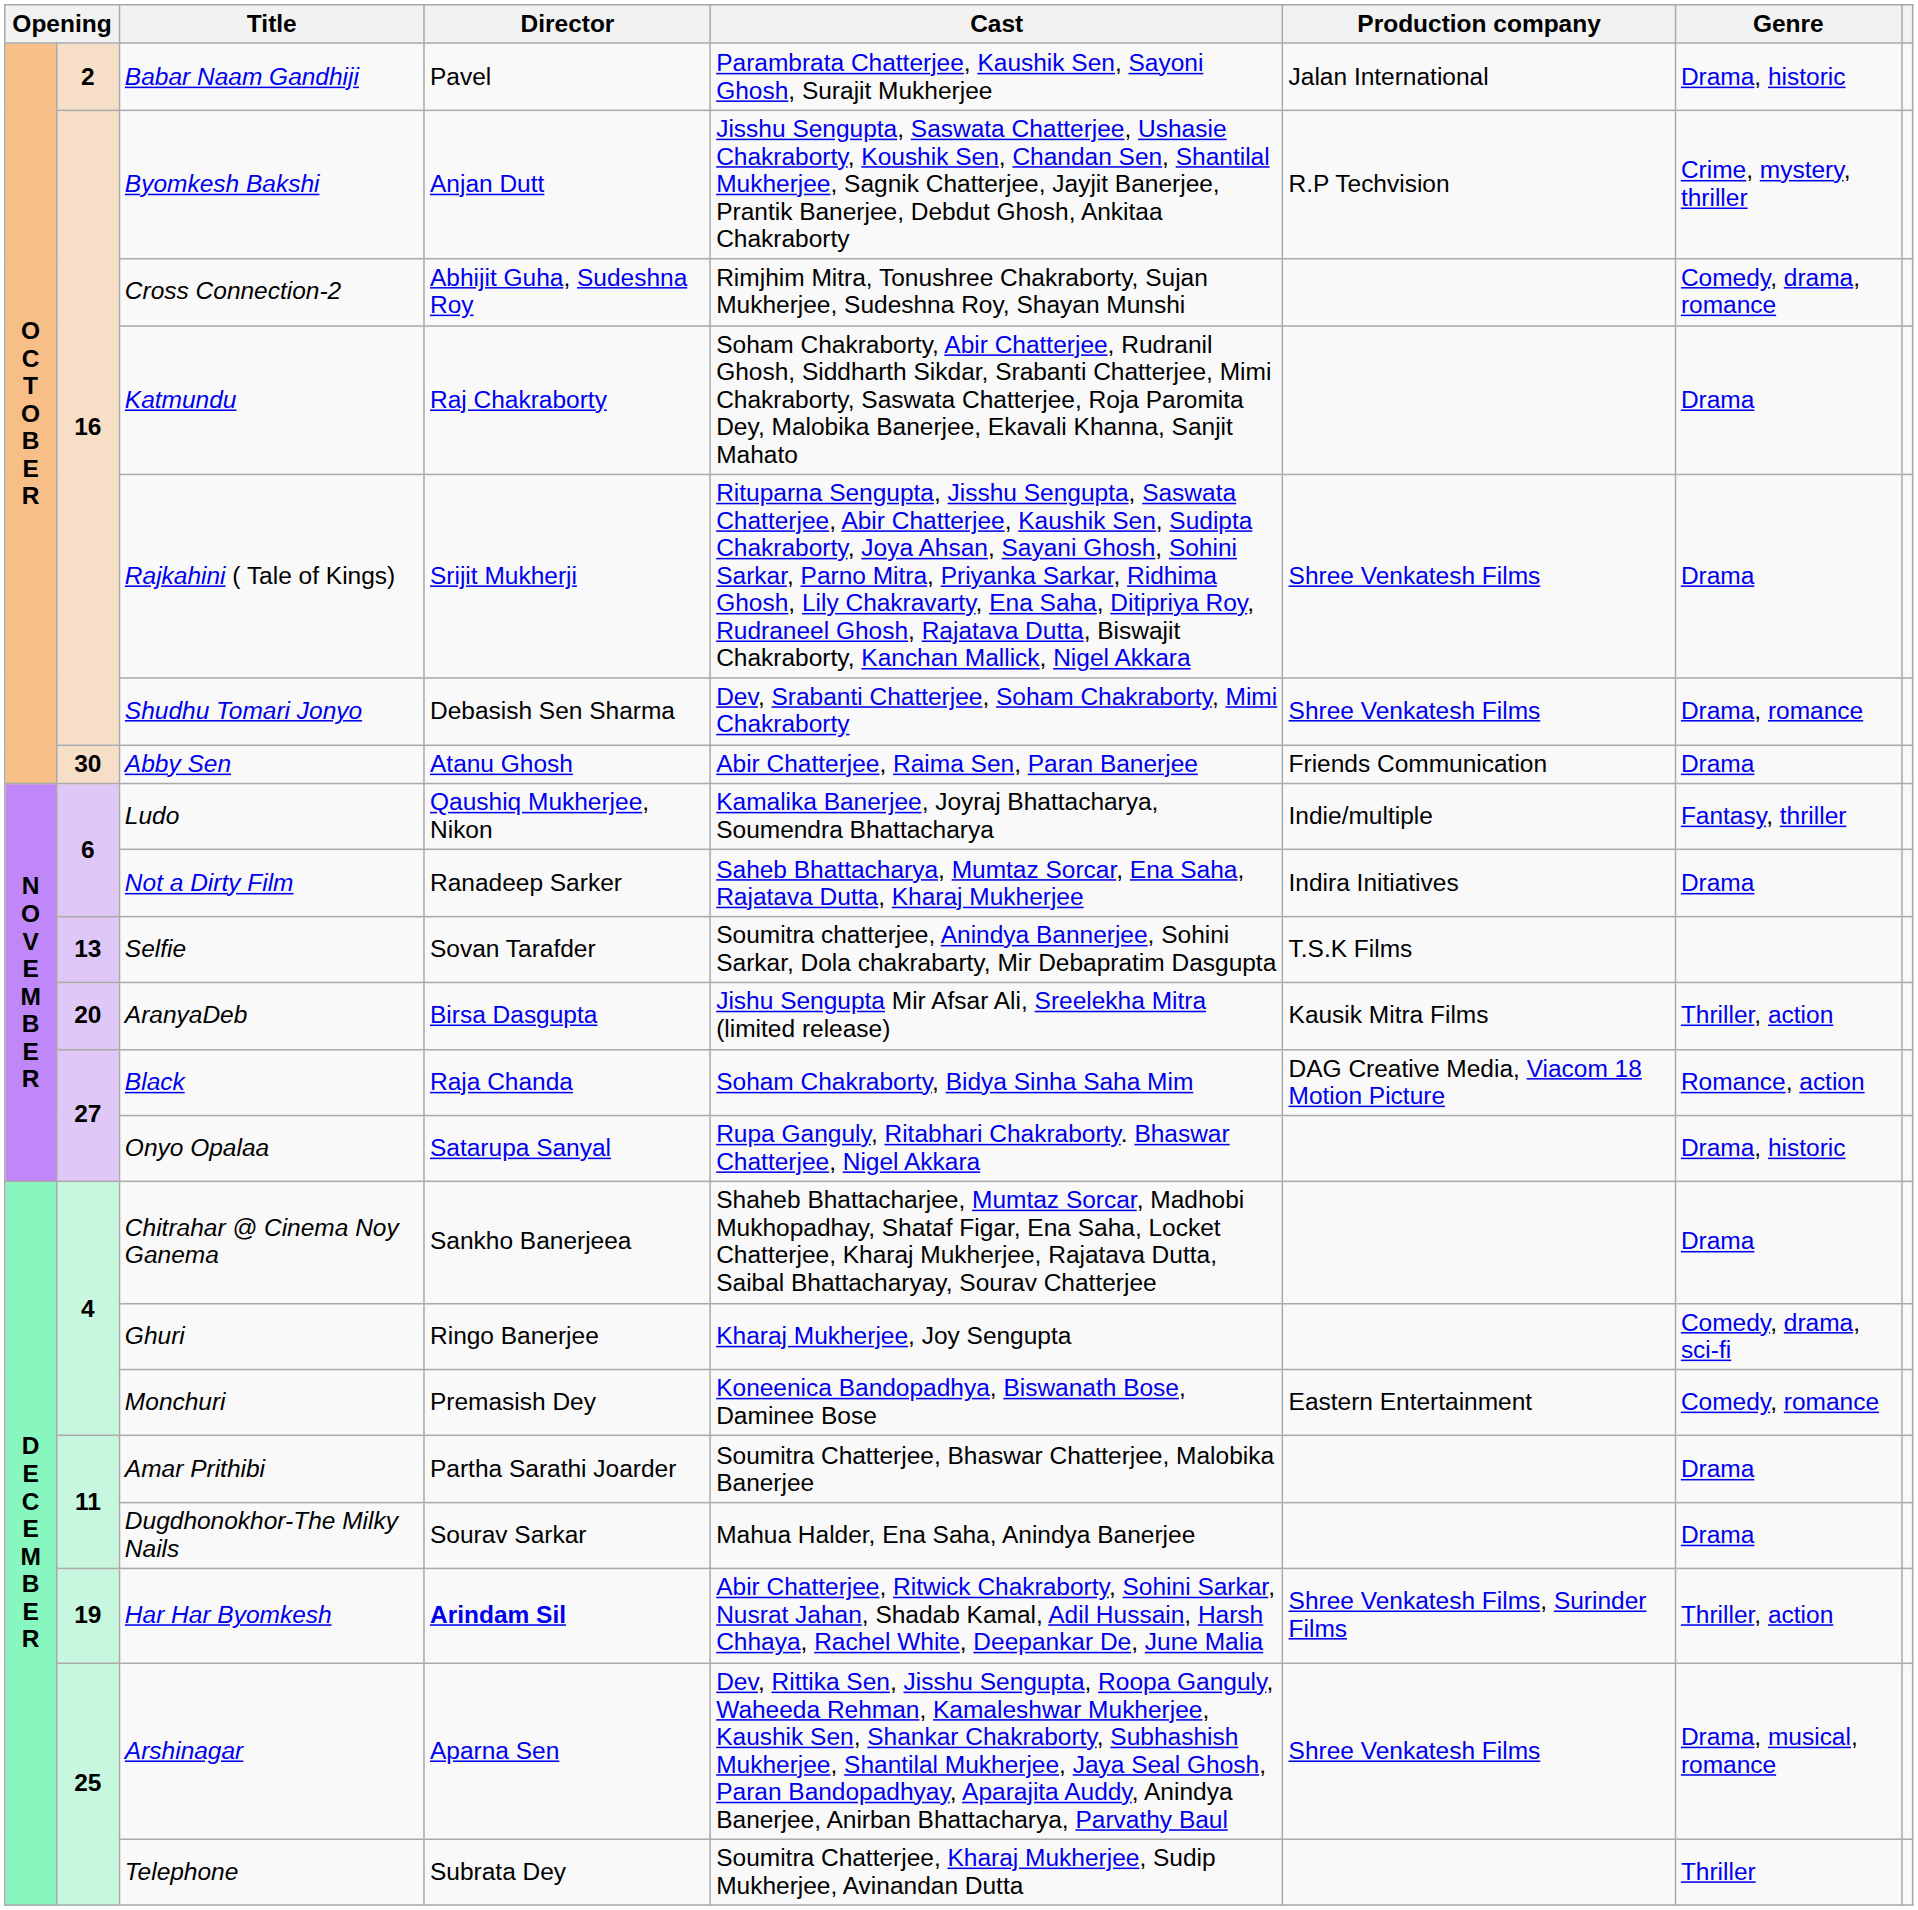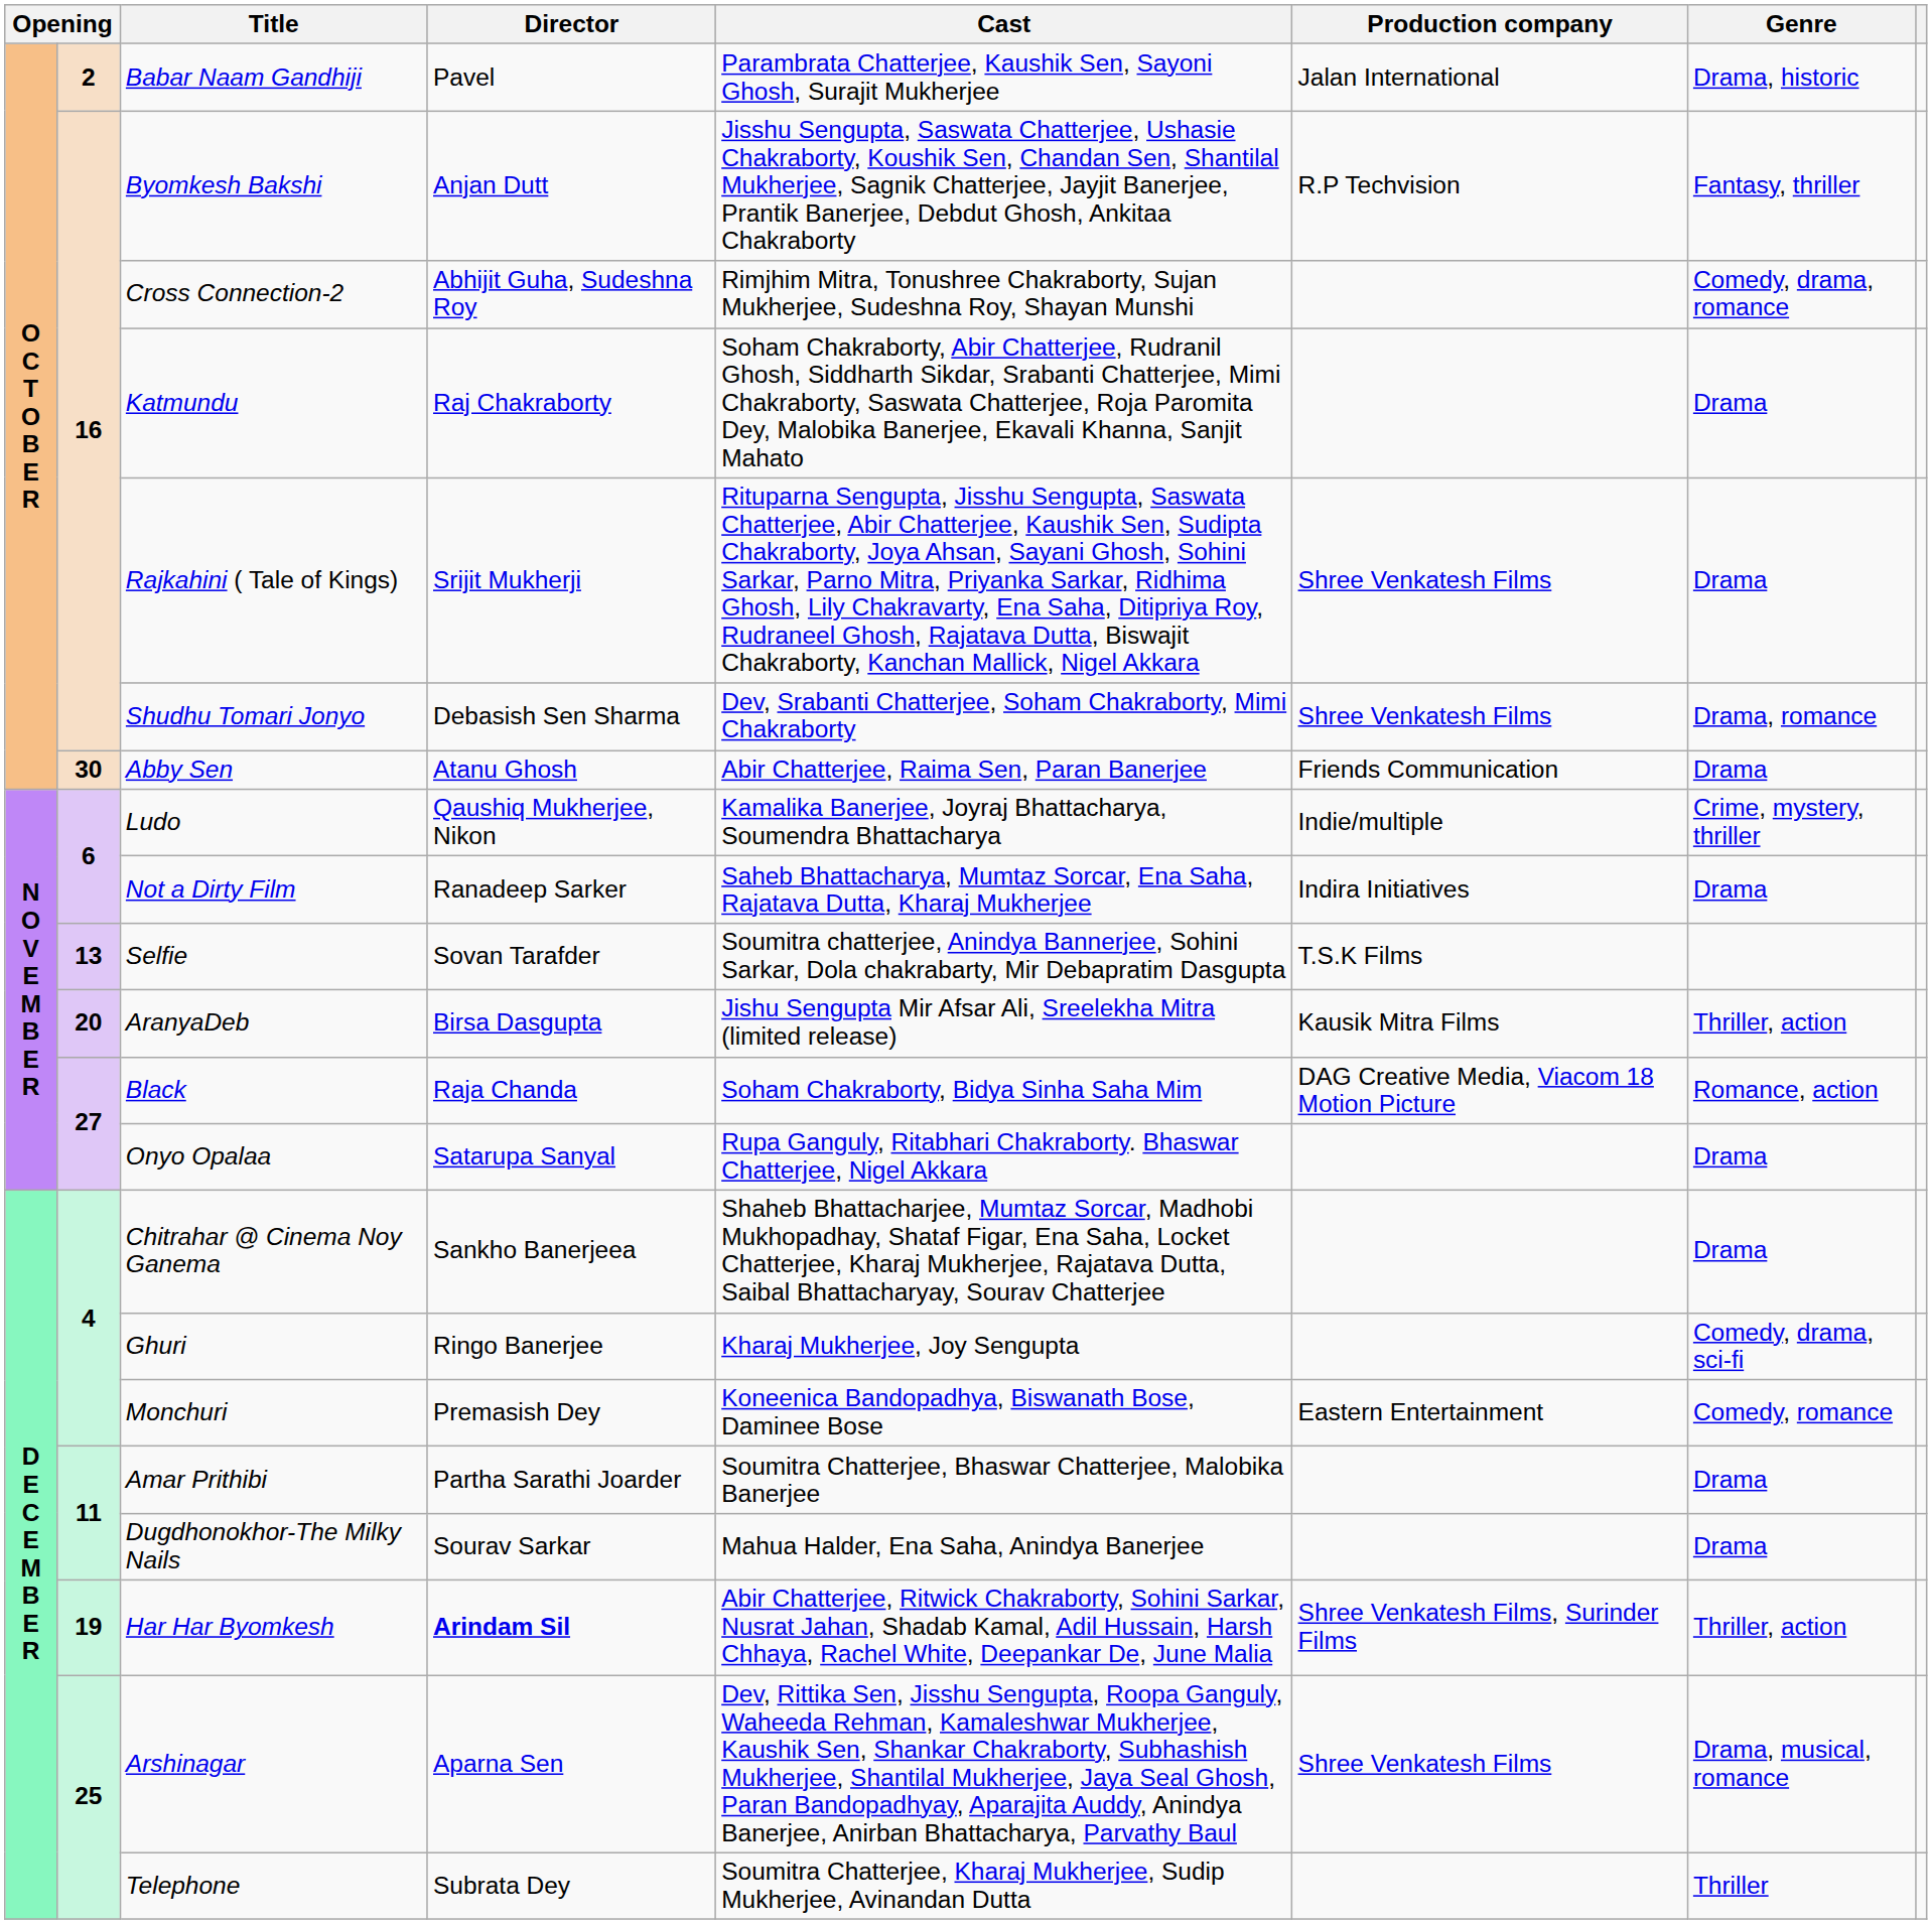 <table class="wikitable sortable">
 <tr>
 <th colspan="2" style="width:6%;">Opening</th>
 <th>Title</th>
 <th style="width:15%;">Director</th>
 <th style="width:30%;">Cast</th>
 <th>Production company</th>
 <th>Genre</th>
 <th></th>
 </tr>
 <tr>
 <th rowspan="7" style="text-align:center; background:#f7bf87">O<br>C<br>T<br>O<br>B<br>E<br>R</th>
 <td rowspan="1" style="text-align:center; background:#f7dfc7"><strong>2</strong></td>
 <td><em><a href='#'>Babar Naam Gandhiji</a></em></td>
 <td>Pavel</td>
 <td><a href='#'>Parambrata Chatterjee</a>, <a href='#'>Kaushik Sen</a>, <a href='#'>Sayoni Ghosh</a>, Surajit Mukherjee</td>
 <td>Jalan International</td>
 <td><a href='#'>Drama</a>, <a href='#'>historic</a></td>
 <td></td>
 </tr>
 <tr>
 <td rowspan="5" style="text-align:center; background:#f7dfc7"><strong>16</strong></td>
 <td><em><a href='#'>Byomkesh Bakshi</a></em></td>
 <td><a href='#'>Anjan Dutt</a></td>
 <td><a href='#'>Jisshu Sengupta</a>, <a href='#'>Saswata Chatterjee</a>, <a href='#'>Ushasie Chakraborty</a>, <a href='#'>Koushik Sen</a>, <a href='#'>Chandan Sen</a>, <a href='#'>Shantilal Mukherjee</a>, Sagnik Chatterjee, Jayjit Banerjee, Prantik Banerjee, Debdut Ghosh, Ankitaa Chakraborty</td>
 <td>R.P Techvision</td>
-<td><a href='#'>Crime</a>, <a href='#'>mystery</a>, <a href='#'>thriller</a></td>
+<td><a href='#'>Fantasy</a>, <a href='#'>thriller</a></td>
 <td></td>
 </tr>
 <tr>
 <td><em>Cross Connection-2</em></td>
 <td><a href='#'>Abhijit Guha</a>, <a href='#'>Sudeshna Roy</a></td>
 <td>Rimjhim Mitra, Tonushree Chakraborty, Sujan Mukherjee, Sudeshna Roy, Shayan Munshi</td>
 <td></td>
 <td><a href='#'>Comedy</a>, <a href='#'>drama</a>, <a href='#'>romance</a></td>
 <td></td>
 </tr>
 <tr>
 <td><em><a href='#'>Katmundu</a></em></td>
 <td><a href='#'>Raj Chakraborty</a></td>
 <td>Soham Chakraborty, <a href='#'>Abir Chatterjee</a>, Rudranil Ghosh, Siddharth Sikdar, Srabanti Chatterjee, Mimi Chakraborty, Saswata Chatterjee, Roja Paromita Dey, Malobika Banerjee, Ekavali Khanna, Sanjit Mahato</td>
 <td></td>
 <td><a href='#'>Drama</a></td>
 <td></td>
 </tr>
 <tr>
 <td><em><a href='#'>Rajkahini</a></em> ( Tale of Kings)</td>
 <td><a href='#'>Srijit Mukherji</a></td>
 <td><a href='#'>Rituparna Sengupta</a>, <a href='#'>Jisshu Sengupta</a>, <a href='#'>Saswata Chatterjee</a>, <a href='#'>Abir Chatterjee</a>, <a href='#'>Kaushik Sen</a>, <a href='#'>Sudipta Chakraborty</a>, <a href='#'>Joya Ahsan</a>, <a href='#'>Sayani Ghosh</a>, <a href='#'>Sohini Sarkar</a>, <a href='#'>Parno Mitra</a>, <a href='#'>Priyanka Sarkar</a>, <a href='#'>Ridhima Ghosh</a>, <a href='#'>Lily Chakravarty</a>, <a href='#'>Ena Saha</a>, <a href='#'>Ditipriya Roy</a>, <a href='#'>Rudraneel Ghosh</a>, <a href='#'>Rajatava Dutta</a>, Biswajit Chakraborty, <a href='#'>Kanchan Mallick</a>, <a href='#'>Nigel Akkara</a></td>
 <td><a href='#'>Shree Venkatesh Films</a></td>
 <td><a href='#'>Drama</a></td>
 <td></td>
 </tr>
 <tr>
 <td><em><a href='#'>Shudhu Tomari Jonyo</a></em></td>
 <td>Debasish Sen Sharma</td>
 <td><a href='#'>Dev</a>, <a href='#'>Srabanti Chatterjee</a>, <a href='#'>Soham Chakraborty</a>, <a href='#'>Mimi Chakraborty</a></td>
 <td><a href='#'>Shree Venkatesh Films</a></td>
 <td><a href='#'>Drama</a>, <a href='#'>romance</a></td>
 <td></td>
 </tr>
 <tr>
 <td rowspan="1" style="text-align:center; background:#f7dfc7"><strong>30</strong></td>
 <td><em><a href='#'>Abby Sen</a></em></td>
 <td><a href='#'>Atanu Ghosh</a></td>
 <td><a href='#'>Abir Chatterjee</a>, <a href='#'>Raima Sen</a>, <a href='#'>Paran Banerjee</a></td>
 <td>Friends Communication</td>
 <td><a href='#'>Drama</a></td>
 <td></td>
 </tr>
 <tr>
 <th rowspan="6" style="text-align:center; background:#bf87f7">N<br>O<br>V<br>E<br>M<br>B<br>E<br>R</th>
 <td rowspan="2" style="text-align:center; background:#dfc7f7"><strong>6</strong></td>
 <td><em>Ludo</em></td>
 <td><a href='#'>Qaushiq Mukherjee</a>, Nikon</td>
 <td><a href='#'>Kamalika Banerjee</a>, Joyraj Bhattacharya, Soumendra Bhattacharya</td>
 <td>Indie/multiple</td>
-<td><a href='#'>Fantasy</a>, <a href='#'>thriller</a></td>
+<td><a href='#'>Crime</a>, <a href='#'>mystery</a>, <a href='#'>thriller</a></td>
 <td></td>
 </tr>
 <tr>
 <td><em><a href='#'>Not a Dirty Film</a></em></td>
 <td>Ranadeep Sarker</td>
 <td><a href='#'>Saheb Bhattacharya</a>, <a href='#'>Mumtaz Sorcar</a>, <a href='#'>Ena Saha</a>, <a href='#'>Rajatava Dutta</a>, <a href='#'>Kharaj Mukherjee</a></td>
 <td>Indira Initiatives</td>
 <td><a href='#'>Drama</a></td>
 <td></td>
 </tr>
 <tr>
 <td rowspan="1" style="text-align:center; background:#dfc7f7"><strong>13</strong></td>
 <td><em>Selfie</em></td>
 <td>Sovan Tarafder</td>
 <td>Soumitra chatterjee, <a href='#'>Anindya Bannerjee</a>, Sohini Sarkar, Dola chakrabarty, Mir Debapratim Dasgupta</td>
 <td>T.S.K Films</td>
 <td></td>
 <td></td>
 </tr>
 <tr>
 <td rowspan="1" style="text-align:center; background:#dfc7f7"><strong>20</strong></td>
 <td><em>AranyaDeb</em></td>
 <td><a href='#'>Birsa Dasgupta</a></td>
 <td><a href='#'>Jishu Sengupta</a> Mir Afsar Ali, <a href='#'>Sreelekha Mitra</a> (limited release)</td>
 <td>Kausik Mitra Films</td>
 <td><a href='#'>Thriller</a>, <a href='#'>action</a></td>
 <td></td>
 </tr>
 <tr>
 <td rowspan="2" style="text-align:center; background:#dfc7f7"><strong>27</strong></td>
 <td><em><a href='#'>Black</a></em></td>
 <td><a href='#'>Raja Chanda</a></td>
 <td><a href='#'>Soham Chakraborty</a>, <a href='#'>Bidya Sinha Saha Mim</a></td>
 <td>DAG Creative Media, <a href='#'>Viacom 18 Motion Picture</a></td>
 <td><a href='#'>Romance</a>, <a href='#'>action</a></td>
 <td></td>
 </tr>
 <tr>
 <td><em>Onyo Opalaa</em></td>
 <td><a href='#'>Satarupa Sanyal</a></td>
 <td><a href='#'>Rupa Ganguly</a>, <a href='#'>Ritabhari Chakraborty</a>. <a href='#'>Bhaswar Chatterjee</a>, <a href='#'>Nigel Akkara</a></td>
 <td></td>
-<td><a href='#'>Drama</a>, <a href='#'>historic</a></td>
+<td><a href='#'>Drama</a></td>
 <td></td>
 </tr>
 <tr>
 <th rowspan="8" style="text-align:center; background:#87f7bf">D<br>E<br>C<br>E<br>M<br>B<br>E<br>R</th>
 <td rowspan="3" style="text-align:center; background:#c7f7df"><strong>4</strong></td>
 <td><em>Chitrahar @ Cinema Noy Ganema</em></td>
 <td>Sankho Banerjeea</td>
 <td>Shaheb Bhattacharjee, <a href='#'>Mumtaz Sorcar</a>, Madhobi Mukhopadhay, Shataf Figar, Ena Saha, Locket Chatterjee, Kharaj Mukherjee, Rajatava Dutta, Saibal Bhattacharyay, Sourav Chatterjee</td>
 <td></td>
 <td><a href='#'>Drama</a></td>
 <td></td>
 </tr>
 <tr>
 <td><em>Ghuri</em></td>
 <td>Ringo Banerjee</td>
 <td><a href='#'>Kharaj Mukherjee</a>, Joy Sengupta</td>
 <td></td>
 <td><a href='#'>Comedy</a>, <a href='#'>drama</a>, <a href='#'>sci-fi</a></td>
 <td></td>
 </tr>
 <tr>
 <td><em>Monchuri</em></td>
 <td>Premasish Dey</td>
 <td><a href='#'>Koneenica Bandopadhya</a>, <a href='#'>Biswanath Bose</a>, Daminee Bose</td>
 <td>Eastern Entertainment</td>
 <td><a href='#'>Comedy</a>, <a href='#'>romance</a></td>
 <td></td>
 </tr>
 <tr>
 <td rowspan="2" style="text-align:center; background:#c7f7df"><strong>11</strong></td>
 <td><em>Amar Prithibi</em></td>
 <td>Partha Sarathi Joarder</td>
 <td>Soumitra Chatterjee, Bhaswar Chatterjee, Malobika Banerjee</td>
 <td></td>
 <td><a href='#'>Drama</a></td>
 <td></td>
 </tr>
 <tr>
 <td><em>Dugdhonokhor-The Milky Nails</em></td>
 <td>Sourav Sarkar</td>
 <td>Mahua Halder, Ena Saha, Anindya Banerjee</td>
 <td></td>
 <td><a href='#'>Drama</a></td>
 <td></td>
 </tr>
 <tr>
 <td rowspan="1" style="text-align:center; background:#c7f7df"><strong>19</strong></td>
 <td><em><a href='#'>Har Har Byomkesh</a></em></td>
 <td><strong><a href='#'>Arindam Sil</a></strong></td>
 <td><a href='#'>Abir Chatterjee</a>, <a href='#'>Ritwick Chakraborty</a>, <a href='#'>Sohini Sarkar</a>, <a href='#'>Nusrat Jahan</a>, Shadab Kamal, <a href='#'>Adil Hussain</a>, <a href='#'>Harsh Chhaya</a>, <a href='#'>Rachel White</a>, <a href='#'>Deepankar De</a>, <a href='#'>June Malia</a></td>
 <td><a href='#'>Shree Venkatesh Films</a>, <a href='#'>Surinder Films</a></td>
 <td><a href='#'>Thriller</a>, <a href='#'>action</a></td>
 <td></td>
 </tr>
 <tr>
 <td rowspan="2" style="text-align:center; background:#c7f7df"><strong>25</strong></td>
 <td><em><a href='#'>Arshinagar</a></em></td>
 <td><a href='#'>Aparna Sen</a></td>
 <td><a href='#'>Dev</a>, <a href='#'>Rittika Sen</a>, <a href='#'>Jisshu Sengupta</a>, <a href='#'>Roopa Ganguly</a>, <a href='#'>Waheeda Rehman</a>, <a href='#'>Kamaleshwar Mukherjee</a>, <a href='#'>Kaushik Sen</a>, <a href='#'>Shankar Chakraborty</a>, <a href='#'>Subhashish Mukherjee</a>, <a href='#'>Shantilal Mukherjee</a>, <a href='#'>Jaya Seal Ghosh</a>, <a href='#'>Paran Bandopadhyay</a>, <a href='#'>Aparajita Auddy</a>, Anindya Banerjee, Anirban Bhattacharya, <a href='#'>Parvathy Baul</a></td>
 <td><a href='#'>Shree Venkatesh Films</a></td>
 <td><a href='#'>Drama</a>, <a href='#'>musical</a>, <a href='#'>romance</a></td>
 <td></td>
 </tr>
 <tr>
 <td><em>Telephone</em></td>
 <td>Subrata Dey</td>
 <td>Soumitra Chatterjee, <a href='#'>Kharaj Mukherjee</a>, Sudip Mukherjee, Avinandan Dutta</td>
 <td></td>
 <td><a href='#'>Thriller</a></td>
 <td></td>
 </tr>
 </table>
